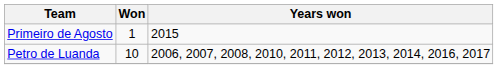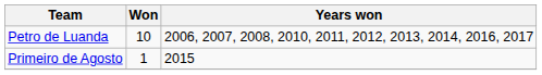 <table class="wikitable" style="text-align:left;">
 <tr>
 <th>Team</th>
 <th>Won</th>
 <th>Years won</th>
 </tr>
 <tr>
+<td><a href='#'>Petro de Luanda</a></td>
+<td align=center>10</td>
+<td>2006, 2007, 2008, 2010, 2011, 2012, 2013, 2014, 2016, 2017</td>
+</tr>
+<tr>
 <td><a href='#'>Primeiro de Agosto</a></td>
 <td align=center>1</td>
 <td>2015</td>
 </tr>
 <tr>
-<td><a href='#'>Petro de Luanda</a></td>
-<td align=center>10</td>
-<td>2006, 2007, 2008, 2010, 2011, 2012, 2013, 2014, 2016, 2017</td>
-</tr>
-<tr>
 </tr>
 </table>
